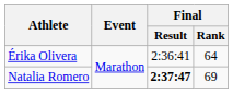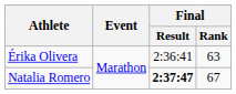 <table class="wikitable" style="font-size:90%">
 <tr>
 <th rowspan="2">Athlete</th>
 <th rowspan="2">Event</th>
 <th colspan="2">Final</th>
 </tr>
 <tr style="font-size:95%">
 <th>Result</th>
 <th>Rank</th>
 </tr>
 <tr align=center>
 <td align=left><a href='#'>Érika Olivera</a></td>
 <td align=left rowspan=2><a href='#'>Marathon</a></td>
 <td>2:36:41</td>
-<td>64</td>
+<td>63</td>
 </tr>
 <tr align=center>
 <td align=left><a href='#'>Natalia Romero</a></td>
 <td><strong>2:37:47</strong></td>
-<td>69</td>
+<td>67</td>
 </tr>
 </table>
